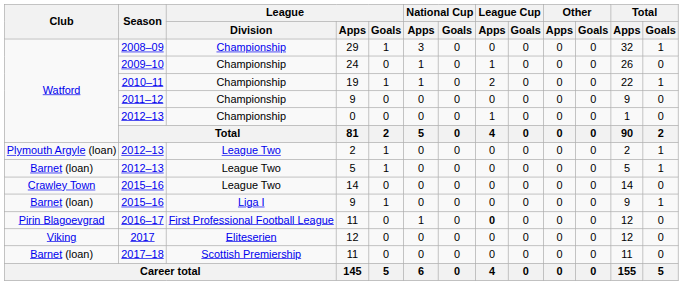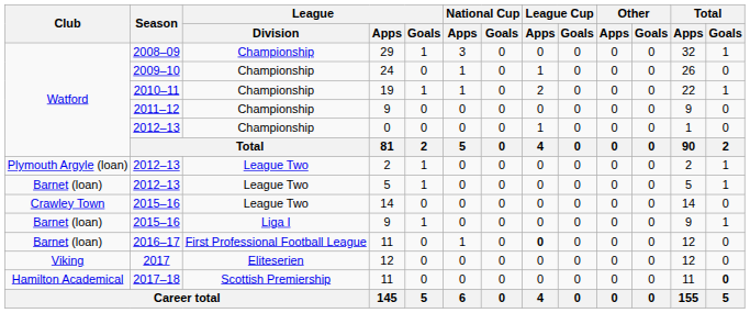 <table class="wikitable" style="text-align: center">
 <tr>
 <th rowspan="2">Club</th>
 <th rowspan="2">Season</th>
 <th colspan="3">League</th>
 <th colspan="2">National Cup</th>
 <th colspan="2">League Cup</th>
 <th colspan="2">Other</th>
 <th colspan="2">Total</th>
 </tr>
 <tr>
 <th>Division</th>
 <th>Apps</th>
 <th>Goals</th>
 <th>Apps</th>
 <th>Goals</th>
 <th>Apps</th>
 <th>Goals</th>
 <th>Apps</th>
 <th>Goals</th>
 <th>Apps</th>
 <th>Goals</th>
 </tr>
 <tr>
 <td rowspan="6"><a href='#'>Watford</a></td>
 <td><a href='#'>2008–09</a></td>
 <td><a href='#'>Championship</a></td>
 <td>29</td>
 <td>1</td>
 <td>3</td>
 <td>0</td>
 <td>0</td>
 <td>0</td>
 <td>0</td>
 <td>0</td>
 <td>32</td>
 <td>1</td>
 </tr>
 <tr>
 <td><a href='#'>2009–10</a></td>
 <td>Championship</td>
 <td>24</td>
 <td>0</td>
 <td>1</td>
 <td>0</td>
 <td>1</td>
 <td>0</td>
 <td>0</td>
 <td>0</td>
 <td>26</td>
 <td>0</td>
 </tr>
 <tr>
 <td><a href='#'>2010–11</a></td>
 <td>Championship</td>
 <td>19</td>
 <td>1</td>
 <td>1</td>
 <td>0</td>
 <td>2</td>
 <td>0</td>
 <td>0</td>
 <td>0</td>
 <td>22</td>
 <td>1</td>
 </tr>
 <tr>
 <td><a href='#'>2011–12</a></td>
 <td>Championship</td>
 <td>9</td>
 <td>0</td>
 <td>0</td>
 <td>0</td>
 <td>0</td>
 <td>0</td>
 <td>0</td>
 <td>0</td>
 <td>9</td>
 <td>0</td>
 </tr>
 <tr>
 <td><a href='#'>2012–13</a></td>
 <td>Championship</td>
 <td>0</td>
 <td>0</td>
 <td>0</td>
 <td>0</td>
 <td>1</td>
 <td>0</td>
 <td>0</td>
 <td>0</td>
 <td>1</td>
 <td>0</td>
 </tr>
 <tr>
 <th colspan="2">Total</th>
 <th>81</th>
 <th>2</th>
 <th>5</th>
 <th>0</th>
 <th>4</th>
 <th>0</th>
 <th>0</th>
 <th>0</th>
 <th>90</th>
 <th>2</th>
 </tr>
 <tr>
 <td><a href='#'>Plymouth Argyle</a> (loan)</td>
 <td><a href='#'>2012–13</a></td>
 <td><a href='#'>League Two</a></td>
 <td>2</td>
 <td>1</td>
 <td>0</td>
 <td>0</td>
 <td>0</td>
 <td>0</td>
 <td>0</td>
 <td>0</td>
 <td>2</td>
 <td>1</td>
 </tr>
 <tr>
 <td><a href='#'>Barnet</a> (loan)</td>
 <td><a href='#'>2012–13</a></td>
 <td>League Two</td>
 <td>5</td>
 <td>1</td>
 <td>0</td>
 <td>0</td>
 <td>0</td>
 <td>0</td>
 <td>0</td>
 <td>0</td>
 <td>5</td>
 <td>1</td>
 </tr>
 <tr>
 <td><a href='#'>Crawley Town</a></td>
 <td><a href='#'>2015–16</a></td>
 <td>League Two</td>
 <td>14</td>
 <td>0</td>
 <td>0</td>
 <td>0</td>
 <td>0</td>
 <td>0</td>
 <td>0</td>
 <td>0</td>
 <td>14</td>
 <td>0</td>
 </tr>
 <tr>
 <td><a href='#'>Barnet</a> (loan)</td>
 <td><a href='#'>2015–16</a></td>
 <td><a href='#'>Liga I</a></td>
 <td>9</td>
 <td>1</td>
 <td>0</td>
 <td>0</td>
 <td>0</td>
 <td>0</td>
 <td>0</td>
 <td>0</td>
 <td>9</td>
 <td>1</td>
 </tr>
 <tr>
-<td><a href='#'>Pirin Blagoevgrad</a></td>
+<td><a href='#'>Barnet</a> (loan)</td>
 <td><a href='#'>2016–17</a></td>
 <td><a href='#'>First Professional Football League</a></td>
 <td>11</td>
 <td>0</td>
 <td>1</td>
 <td>0</td>
 <td><strong>0</strong></td>
 <td>0</td>
 <td>0</td>
 <td>0</td>
 <td>12</td>
 <td>0</td>
 </tr>
 <tr>
 <td><a href='#'>Viking</a></td>
 <td><a href='#'>2017</a></td>
 <td><a href='#'>Eliteserien</a></td>
 <td>12</td>
 <td>0</td>
 <td>0</td>
 <td>0</td>
 <td>0</td>
 <td>0</td>
 <td>0</td>
 <td>0</td>
 <td>12</td>
 <td>0</td>
 </tr>
 <tr>
-<td><a href='#'>Barnet</a> (loan)</td>
+<td><a href='#'>Hamilton Academical</a></td>
 <td><a href='#'>2017–18</a></td>
 <td><a href='#'>Scottish Premiership</a></td>
 <td>11</td>
 <td>0</td>
 <td>0</td>
 <td>0</td>
 <td>0</td>
 <td>0</td>
 <td>0</td>
 <td>0</td>
 <td>11</td>
-<td>0</td>
+<td><strong>0</strong></td>
 </tr>
 <tr>
 <th colspan="3">Career total</th>
 <th>145</th>
 <th>5</th>
 <th>6</th>
 <th>0</th>
 <th>4</th>
 <th>0</th>
 <th>0</th>
 <th>0</th>
 <th>155</th>
 <th>5</th>
 </tr>
 </table>
